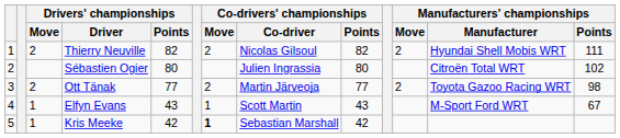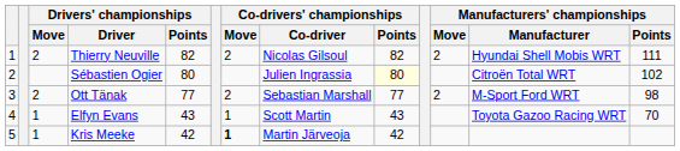 <table class="wikitable" style="font-size:85%;">
 <tr>
 <th rowspan="2"></th>
 <th rowspan="7" style="width:5px;"></th>
 <th colspan="3">Drivers' championships</th>
 <th rowspan="7" style="width:5px;"></th>
 <th colspan="3">Co-drivers' championships</th>
 <th rowspan="7" style="width:5px;"></th>
 <th colspan="3">Manufacturers' championships</th>
 </tr>
 <tr>
 <th>Move</th>
 <th>Driver</th>
 <th>Points</th>
 <th>Move</th>
 <th>Co-driver</th>
 <th>Points</th>
 <th>Move</th>
 <th>Manufacturer</th>
 <th>Points</th>
 </tr>
 <tr>
 <td align="center">1</td>
 <td> 2</td>
 <td nowrap><a href='#'>Thierry Neuville</a></td>
 <td align="center">82</td>
 <td> 2</td>
 <td><a href='#'>Nicolas Gilsoul</a></td>
 <td align="center">82</td>
 <td> 2</td>
 <td><a href='#'>Hyundai Shell Mobis WRT</a></td>
 <td align="center">111</td>
 </tr>
 <tr>
 <td align="center">2</td>
 <td></td>
 <td nowrap><a href='#'>Sébastien Ogier</a></td>
 <td align="center">80</td>
 <td></td>
 <td><a href='#'>Julien Ingrassia</a></td>
-<td align="center">80</td>
+<td align="center" style="background: lightyellow;">80</td>
 <td></td>
 <td><a href='#'>Citroën Total WRT</a></td>
 <td align="center">102</td>
 </tr>
 <tr>
 <td align="center">3</td>
 <td> 2</td>
 <td><a href='#'>Ott Tänak</a></td>
 <td align="center">77</td>
 <td> 2</td>
-<td><a href='#'>Martin Järveoja</a></td>
+<td nowrap><a href='#'>Sebastian Marshall</a></td>
 <td align="center">77</td>
 <td> 2</td>
-<td nowrap><a href='#'>Toyota Gazoo Racing WRT</a></td>
+<td><a href='#'>M-Sport Ford WRT</a></td>
 <td align="center">98</td>
 </tr>
 <tr>
 <td align="center">4</td>
 <td> 1</td>
 <td><a href='#'>Elfyn Evans</a></td>
 <td align="center">43</td>
 <td> 1</td>
 <td><a href='#'>Scott Martin</a></td>
 <td align="center">43</td>
 <td></td>
-<td><a href='#'>M-Sport Ford WRT</a></td>
-<td align="center">67</td>
+<td nowrap><a href='#'>Toyota Gazoo Racing WRT</a></td>
+<td align="center">70</td>
 </tr>
 <tr>
 <td align="center">5</td>
 <td> 1</td>
 <td><a href='#'>Kris Meeke</a></td>
 <td align="center">42</td>
 <td><strong> 1</strong></td>
-<td nowrap><a href='#'>Sebastian Marshall</a></td>
+<td><a href='#'>Martin Järveoja</a></td>
 <td align="center">42</td>
 <td></td>
 <td></td>
 <td></td>
 </tr>
 </table>
